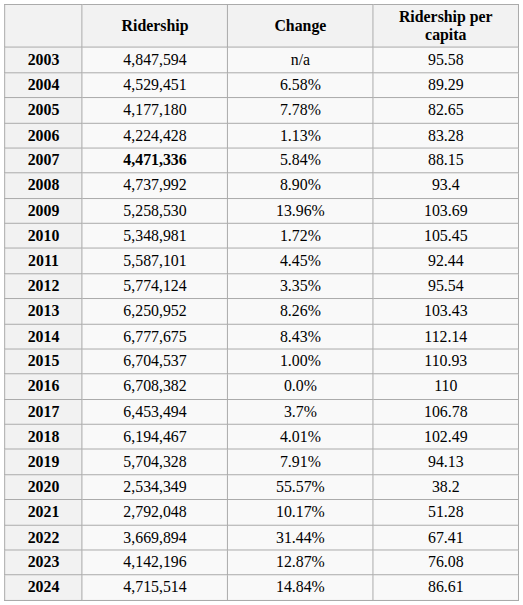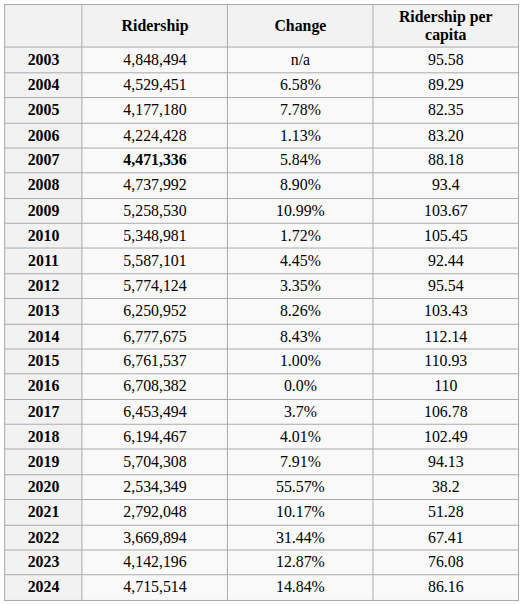 <table class="wikitable"  style="text-align:center; width:520px; margin:auto;">
 <tr>
 <th style="width:50px"></th>
 <th style="width:100px">Ridership</th>
 <th style="width:100px">Change</th>
 <th style="width:100px">Ridership per capita</th>
 </tr>
 <tr>
 <th>2003</th>
-<td>4,847,594</td>
+<td>4,848,494</td>
 <td>n/a</td>
 <td>95.58</td>
 </tr>
 <tr>
 <th>2004</th>
 <td>4,529,451</td>
 <td>6.58%</td>
 <td>89.29</td>
 </tr>
 <tr>
 <th>2005</th>
 <td>4,177,180</td>
 <td>7.78%</td>
-<td>82.65</td>
+<td>82.35</td>
 </tr>
 <tr>
 <th>2006</th>
 <td>4,224,428</td>
 <td>1.13%</td>
-<td>83.28</td>
+<td>83.20</td>
 </tr>
 <tr>
 <th>2007</th>
 <td><strong>4,471,336</strong></td>
 <td>5.84%</td>
-<td>88.15</td>
+<td>88.18</td>
 </tr>
 <tr>
 <th>2008</th>
 <td>4,737,992</td>
 <td>8.90%</td>
 <td>93.4</td>
 </tr>
 <tr>
 <th>2009</th>
 <td>5,258,530</td>
-<td>13.96%</td>
-<td>103.69</td>
+<td>10.99%</td>
+<td>103.67</td>
 </tr>
 <tr>
 <th>2010</th>
 <td>5,348,981</td>
 <td>1.72%</td>
 <td>105.45</td>
 </tr>
 <tr>
 <th>2011</th>
 <td>5,587,101</td>
 <td>4.45%</td>
 <td>92.44</td>
 </tr>
 <tr>
 <th>2012</th>
 <td>5,774,124</td>
 <td>3.35%</td>
 <td>95.54</td>
 </tr>
 <tr>
 <th>2013</th>
 <td>6,250,952</td>
 <td>8.26%</td>
 <td>103.43</td>
 </tr>
 <tr>
 <th>2014</th>
 <td>6,777,675</td>
 <td>8.43%</td>
 <td>112.14</td>
 </tr>
 <tr>
 <th>2015</th>
-<td>6,704,537</td>
+<td>6,761,537</td>
 <td>1.00%</td>
 <td>110.93</td>
 </tr>
 <tr>
 <th>2016</th>
 <td>6,708,382</td>
 <td>0.0%</td>
 <td>110</td>
 </tr>
 <tr>
 <th>2017</th>
 <td>6,453,494</td>
 <td>3.7%</td>
 <td>106.78</td>
 </tr>
 <tr>
 <th>2018</th>
 <td>6,194,467</td>
 <td>4.01%</td>
 <td>102.49</td>
 </tr>
 <tr>
 <th>2019</th>
-<td>5,704,328</td>
+<td>5,704,308</td>
 <td>7.91%</td>
 <td>94.13</td>
 </tr>
 <tr>
 <th>2020</th>
 <td>2,534,349</td>
 <td>55.57%</td>
 <td>38.2</td>
 </tr>
 <tr>
 <th>2021</th>
 <td>2,792,048</td>
 <td>10.17%</td>
 <td>51.28</td>
 </tr>
 <tr>
 <th>2022</th>
 <td>3,669,894</td>
 <td>31.44%</td>
 <td>67.41</td>
 </tr>
 <tr>
 <th>2023</th>
 <td>4,142,196</td>
 <td>12.87%</td>
 <td>76.08</td>
 </tr>
 <tr>
 <th>2024</th>
 <td>4,715,514</td>
 <td>14.84%</td>
-<td>86.61</td>
+<td>86.16</td>
 </tr>
 <tr>
 </tr>
 </table>
